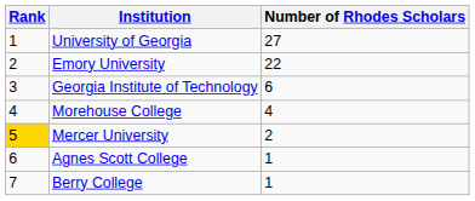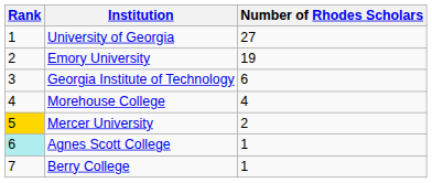 <table class="wikitable">
 <tr>
 <th><a href='#'>Rank</a></th>
 <th><a href='#'>Institution</a></th>
 <th>Number of <a href='#'>Rhodes Scholars</a></th>
 </tr>
 <tr>
 <td>1</td>
 <td><a href='#'>University of Georgia</a></td>
 <td>27</td>
 </tr>
 <tr>
 <td>2</td>
 <td><a href='#'>Emory University</a></td>
-<td>22</td>
+<td>19</td>
 </tr>
 <tr>
 <td>3</td>
 <td><a href='#'>Georgia Institute of Technology</a></td>
 <td>6</td>
 </tr>
 <tr>
 <td>4</td>
 <td><a href='#'>Morehouse College</a></td>
 <td>4</td>
 </tr>
 <tr>
 <td style="background: gold;">5</td>
 <td><a href='#'>Mercer University</a></td>
 <td>2</td>
 </tr>
 <tr>
-<td>6</td>
+<td style="background: paleturquoise;">6</td>
 <td><a href='#'>Agnes Scott College</a></td>
 <td>1</td>
 </tr>
 <tr>
 <td>7</td>
 <td><a href='#'>Berry College</a></td>
 <td>1</td>
 </tr>
 </table>
